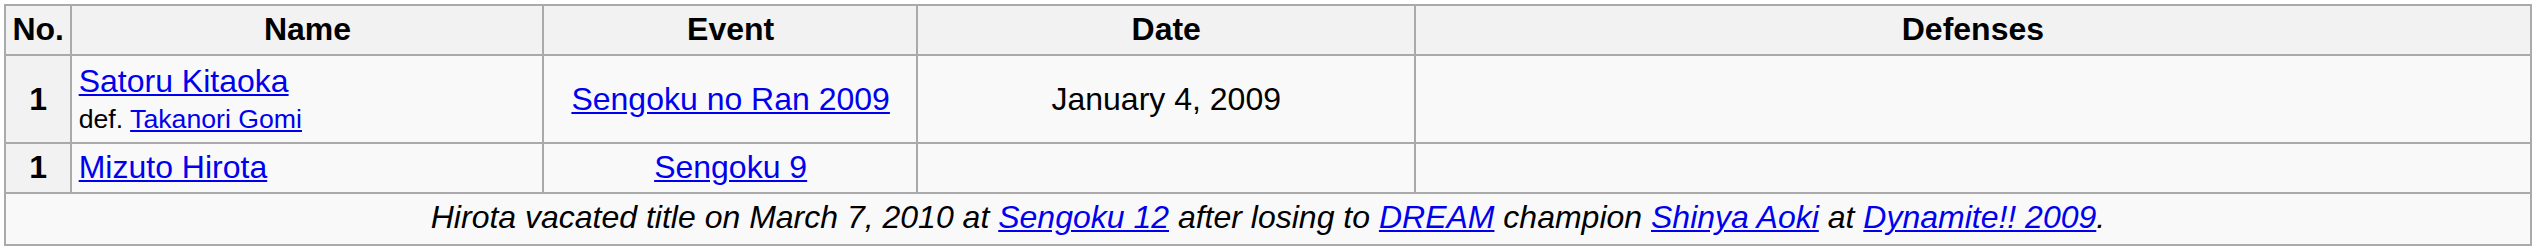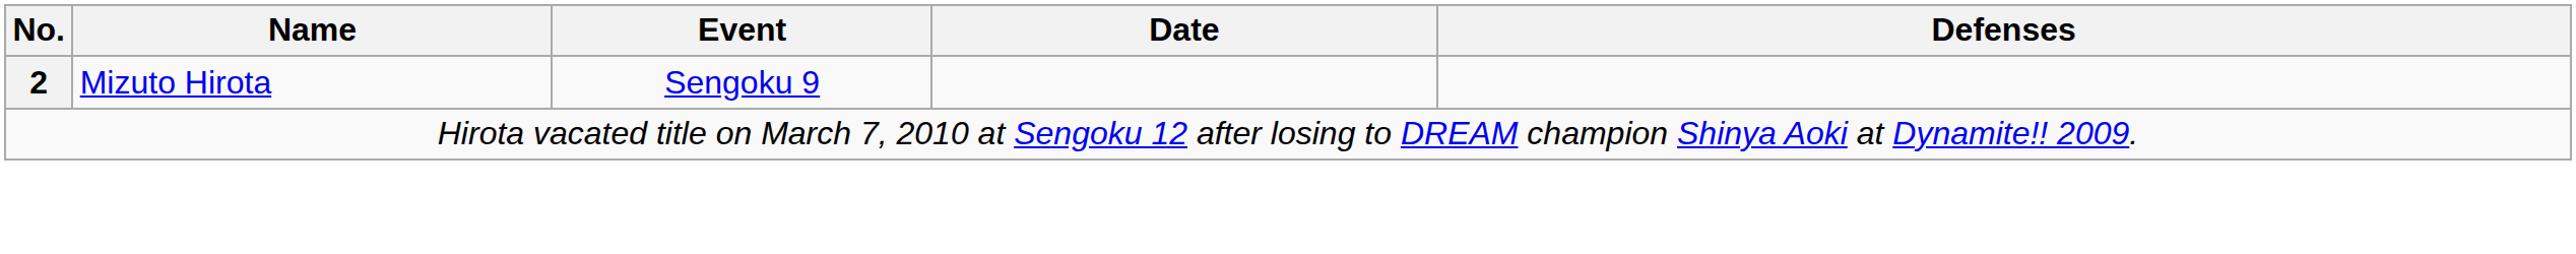 <table class="wikitable" width=100%>
 <tr>
 <th width=1%>No.</th>
 <th width=19%>Name</th>
 <th width=15%>Event</th>
 <th width=20%>Date</th>
 <th width=45%>Defenses</th>
 </tr>
 <tr>
-<th>1</th>
-<td align=left> <a href='#'>Satoru Kitaoka</a><br><small>def. <a href='#'>Takanori Gomi</a></small></td>
-<td align=center><a href='#'>Sengoku no Ran 2009</a><br></td>
-<td align=center>January 4, 2009</td>
-<td></td>
-</tr>
-<tr>
-<th>1</th>
+<th>2</th>
 <td align=left> <a href='#'>Mizuto Hirota</a></td>
 <td align=center><a href='#'>Sengoku 9</a><br></td>
 <td align=center></td>
 <td></td>
 </tr>
 <tr>
 <td align="center" colspan="5"><em>Hirota vacated title on March 7, 2010 at <a href='#'>Sengoku 12</a> after losing to <a href='#'>DREAM</a> champion <a href='#'>Shinya Aoki</a> at <a href='#'>Dynamite!! 2009</a>.</em></td>
 </tr>
 </table>
